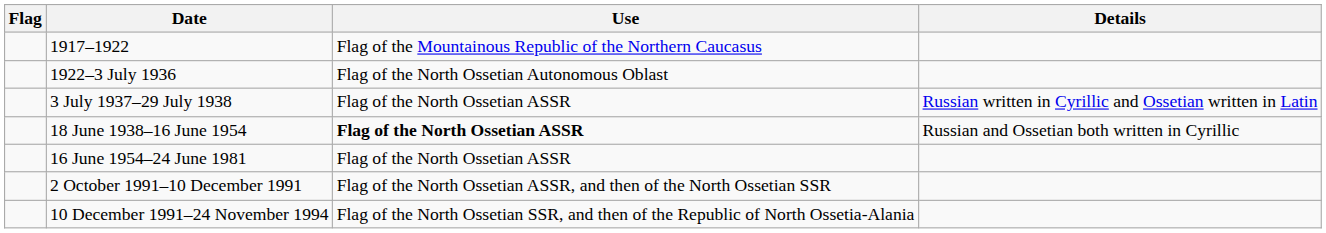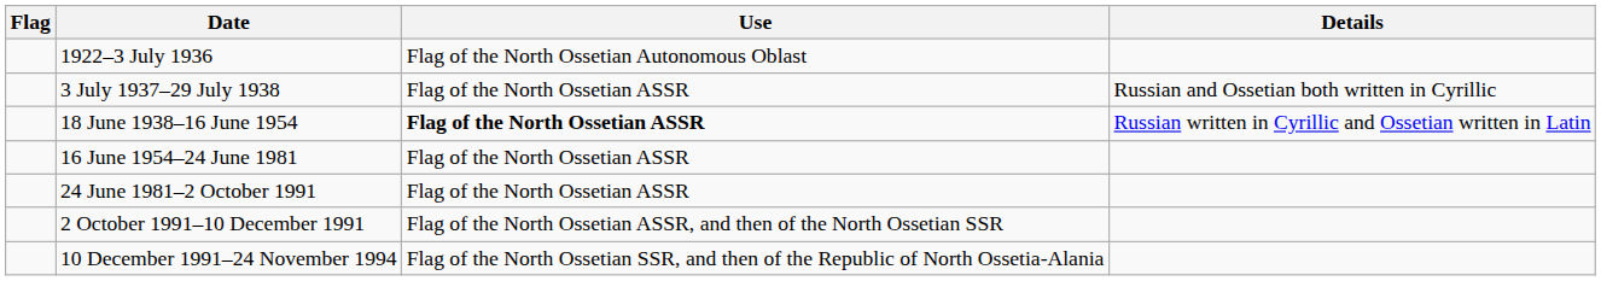 <table class="wikitable">
 <tr>
 <th>Flag</th>
 <th>Date</th>
 <th>Use</th>
 <th>Details</th>
-</tr>
-<tr>
-<td></td>
-<td>1917–1922</td>
-<td>Flag of the <a href='#'>Mountainous Republic of the Northern Caucasus</a></td>
-<td></td>
 </tr>
 <tr>
 <td></td>
 <td>1922–3 July 1936</td>
 <td>Flag of the North Ossetian Autonomous Oblast</td>
 <td></td>
 </tr>
 <tr>
 <td></td>
 <td>3 July 1937–29 July 1938</td>
 <td>Flag of the North Ossetian ASSR</td>
-<td><a href='#'>Russian</a> written in <a href='#'>Cyrillic</a> and <a href='#'>Ossetian</a> written in <a href='#'>Latin</a></td>
+<td>Russian and Ossetian both written in Cyrillic</td>
 </tr>
 <tr>
 <td></td>
 <td>18 June 1938–16 June 1954</td>
 <td><strong>Flag of the North Ossetian ASSR</strong></td>
-<td>Russian and Ossetian both written in Cyrillic</td>
+<td><a href='#'>Russian</a> written in <a href='#'>Cyrillic</a> and <a href='#'>Ossetian</a> written in <a href='#'>Latin</a></td>
 </tr>
 <tr>
 <td></td>
 <td>16 June 1954–24 June 1981</td>
+<td>Flag of the North Ossetian ASSR</td>
+<td></td>
+</tr>
+<tr>
+<td></td>
+<td>24 June 1981–2 October 1991</td>
 <td>Flag of the North Ossetian ASSR</td>
 <td></td>
 </tr>
 <tr>
 <td></td>
 <td>2 October 1991–10 December 1991</td>
 <td>Flag of the North Ossetian ASSR, and then of the North Ossetian SSR</td>
 <td></td>
 </tr>
 <tr>
 <td></td>
 <td>10 December 1991–24 November 1994</td>
 <td>Flag of the North Ossetian SSR, and then of the Republic of North Ossetia-Alania</td>
 <td></td>
 </tr>
 </table>
